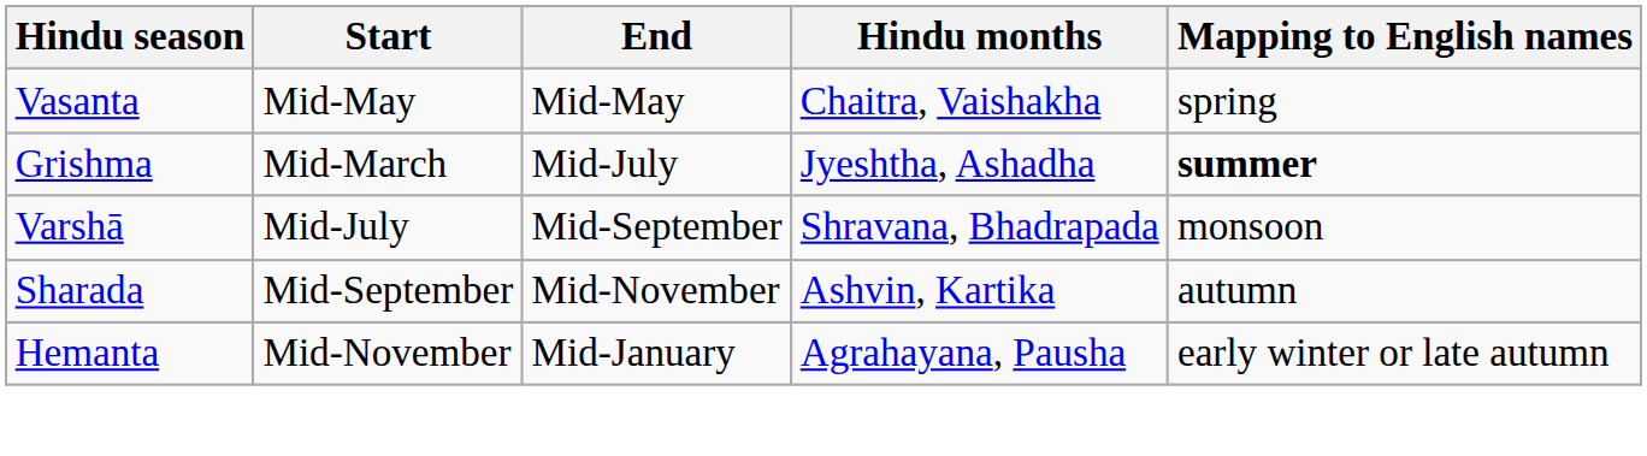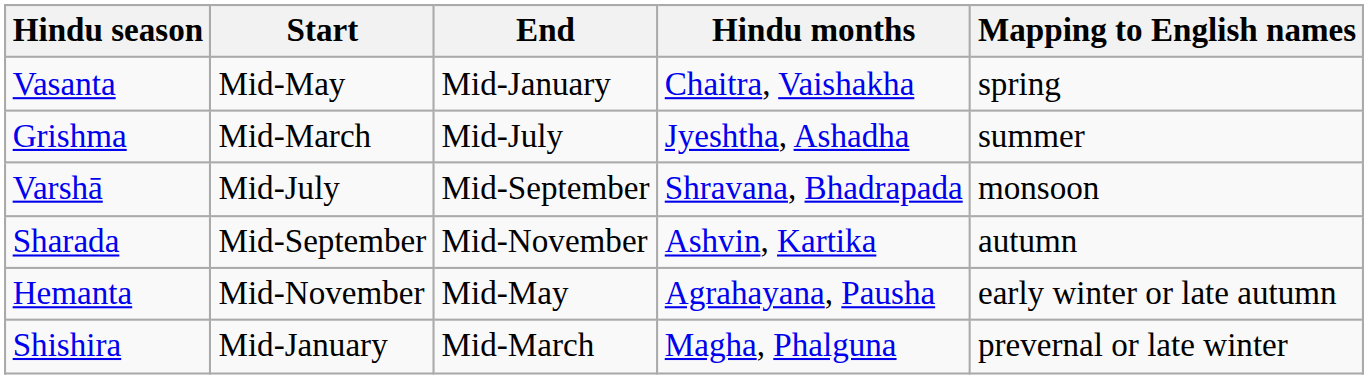 <table class="wikitable">
 <tr>
 <th>Hindu season</th>
 <th>Start</th>
 <th>End</th>
 <th>Hindu months</th>
 <th>Mapping to English names</th>
 </tr>
 <tr>
 <td><a href='#'>Vasanta</a></td>
 <td>Mid-May</td>
-<td>Mid-May</td>
+<td>Mid-January</td>
 <td><a href='#'>Chaitra</a>, <a href='#'>Vaishakha</a></td>
 <td>spring</td>
 </tr>
 <tr>
 <td><a href='#'>Grishma</a></td>
 <td>Mid-March</td>
 <td>Mid-July</td>
 <td><a href='#'>Jyeshtha</a>, <a href='#'>Ashadha</a></td>
-<td><strong>summer</strong></td>
+<td>summer</td>
 </tr>
 <tr>
 <td><a href='#'>Varshā</a></td>
 <td>Mid-July</td>
 <td>Mid-September</td>
 <td><a href='#'>Shravana</a>, <a href='#'>Bhadrapada</a></td>
 <td>monsoon</td>
 </tr>
 <tr>
 <td><a href='#'>Sharada</a></td>
 <td>Mid-September</td>
 <td>Mid-November</td>
 <td><a href='#'>Ashvin</a>, <a href='#'>Kartika</a></td>
 <td>autumn</td>
 </tr>
 <tr>
 <td><a href='#'>Hemanta</a></td>
 <td>Mid-November</td>
-<td>Mid-January</td>
+<td>Mid-May</td>
 <td><a href='#'>Agrahayana</a>, <a href='#'>Pausha</a></td>
 <td>early winter or late autumn</td>
 </tr>
+<tr>
+<td><a href='#'>Shishira</a></td>
+<td>Mid-January</td>
+<td>Mid-March</td>
+<td><a href='#'>Magha</a>, <a href='#'>Phalguna</a></td>
+<td>prevernal or late winter</td>
+</tr>
 </table>
